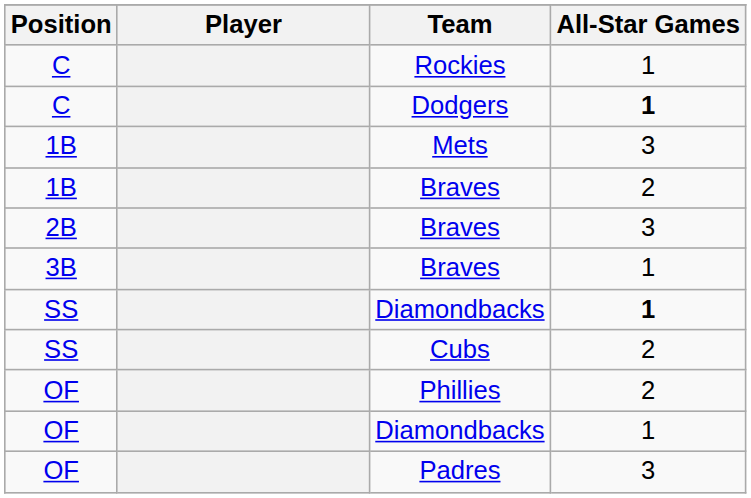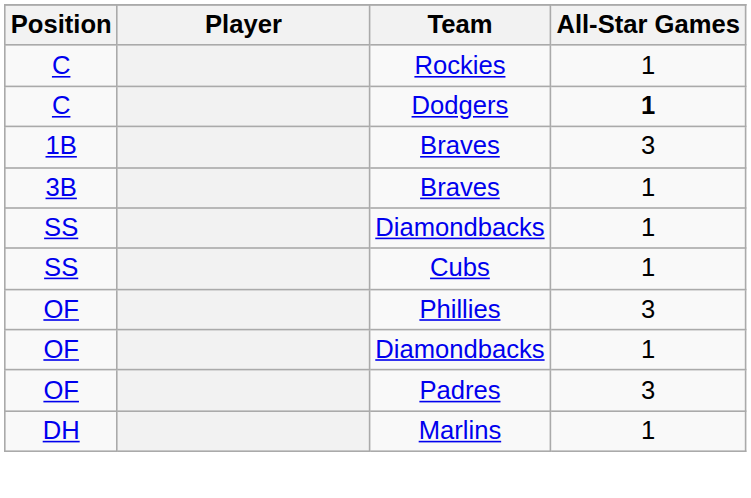 <table class="wikitable sortable plainrowheaders" style="text-align:center;">
 <tr>
 </tr>
 <tr>
 <th scope="col">Position</th>
 <th scope="col" style="width:150px;">Player</th>
 <th scope="col" style="width:100px;">Team</th>
 <th scope="col">All-Star Games</th>
 </tr>
 <tr>
 <td><a href='#'>C</a></td>
 <th scope="row" style="text-align:center"></th>
 <td><a href='#'>Rockies</a></td>
 <td>1</td>
 </tr>
 <tr>
 <td><a href='#'>C</a></td>
 <th scope="row" style="text-align:center"></th>
 <td><a href='#'>Dodgers</a></td>
 <td><strong>1</strong></td>
 </tr>
 <tr>
 <td><a href='#'>1B</a></td>
 <th scope="row" style="text-align:center"></th>
-<td><a href='#'>Mets</a></td>
-<td>3</td>
-</tr>
-<tr>
-<td><a href='#'>1B</a></td>
-<th scope="row" style="text-align:center"></th>
-<td><a href='#'>Braves</a></td>
-<td>2</td>
-</tr>
-<tr>
-<td><a href='#'>2B</a></td>
-<th scope="row" style="text-align:center"></th>
 <td><a href='#'>Braves</a></td>
 <td>3</td>
 </tr>
 <tr>
 <td><a href='#'>3B</a></td>
 <th scope="row" style="text-align:center"></th>
 <td><a href='#'>Braves</a></td>
 <td>1</td>
 </tr>
 <tr>
 <td><a href='#'>SS</a></td>
 <th scope="row" style="text-align:center"></th>
 <td><a href='#'>Diamondbacks</a></td>
-<td><strong>1</strong></td>
+<td>1</td>
 </tr>
 <tr>
 <td><a href='#'>SS</a></td>
 <th scope="row" style="text-align:center"></th>
 <td><a href='#'>Cubs</a></td>
-<td>2</td>
+<td>1</td>
 </tr>
 <tr>
 <td><a href='#'>OF</a></td>
 <th scope="row" style="text-align:center"></th>
 <td><a href='#'>Phillies</a></td>
-<td>2</td>
+<td>3</td>
 </tr>
 <tr>
 <td><a href='#'>OF</a></td>
 <th scope="row" style="text-align:center"></th>
 <td><a href='#'>Diamondbacks</a></td>
 <td>1</td>
 </tr>
 <tr>
 <td><a href='#'>OF</a></td>
 <th scope="row" style="text-align:center"></th>
 <td><a href='#'>Padres</a></td>
 <td>3</td>
 </tr>
+<tr>
+<td><a href='#'>DH</a></td>
+<th scope="row" style="text-align:center"></th>
+<td><a href='#'>Marlins</a></td>
+<td>1</td>
+</tr>
 </table>
